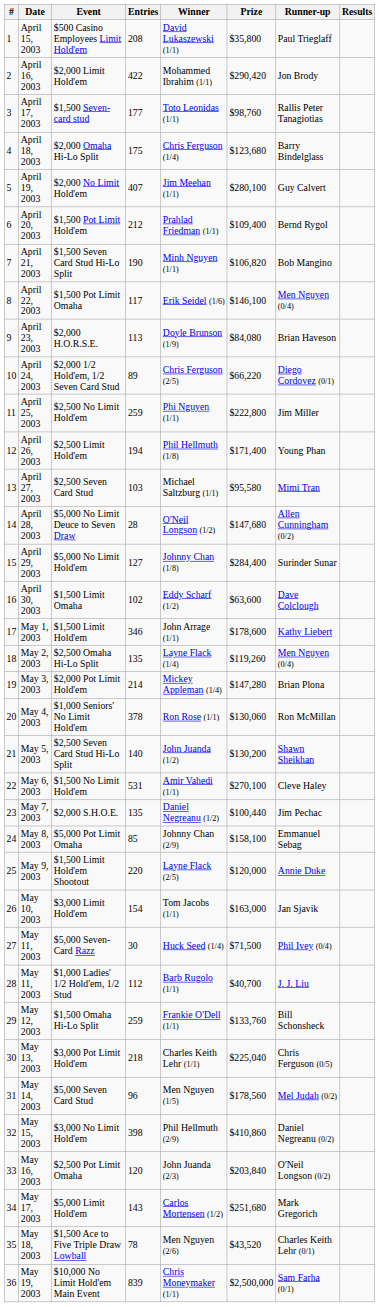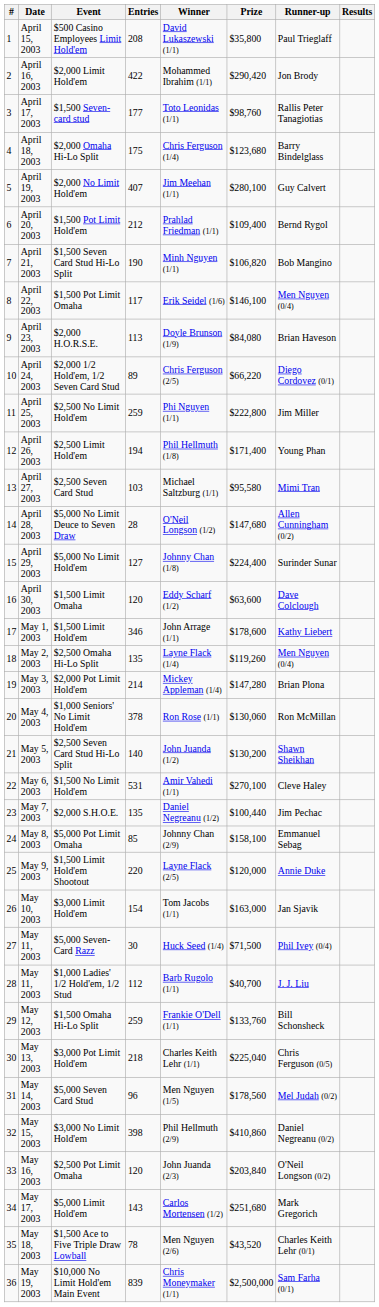 <table class="wikitable sortable">
 <tr>
 <th>#</th>
 <th>Date</th>
 <th bgcolor="#FFEBAD">Event</th>
 <th>Entries</th>
 <th bgcolor="#FFEBAD">Winner</th>
 <th bgcolor="#FFEBAD">Prize</th>
 <th bgcolor="#FFEBAD">Runner-up</th>
 <th>Results</th>
 </tr>
 <tr>
 <td>1</td>
 <td>April 15, 2003</td>
 <td>$500 Casino Employees <a href='#'>Limit</a> <a href='#'>Hold'em</a></td>
 <td>208</td>
 <td><a href='#'>David Lukaszewski</a> <small>(1/1)</small></td>
 <td>$35,800</td>
 <td>Paul Trieglaff</td>
 <td></td>
 </tr>
 <tr>
 <td>2</td>
 <td>April 16, 2003</td>
 <td>$2,000 Limit Hold'em</td>
 <td>422</td>
 <td>Mohammed Ibrahim <small>(1/1)</small></td>
 <td>$290,420</td>
 <td>Jon Brody</td>
 <td></td>
 </tr>
 <tr>
 <td>3</td>
 <td>April 17, 2003</td>
 <td>$1,500 <a href='#'>Seven-card stud</a></td>
 <td>177</td>
 <td><a href='#'>Toto Leonidas</a> <small>(1/1)</small></td>
 <td>$98,760</td>
 <td>Rallis Peter Tanagiotias</td>
 <td></td>
 </tr>
 <tr>
 <td>4</td>
 <td>April 18, 2003</td>
 <td>$2,000 <a href='#'>Omaha</a> Hi-Lo Split</td>
 <td>175</td>
 <td><a href='#'>Chris Ferguson</a> <small>(1/4)</small></td>
 <td>$123,680</td>
 <td>Barry Bindelglass</td>
 <td></td>
 </tr>
 <tr>
 <td>5</td>
 <td>April 19, 2003</td>
 <td>$2,000 <a href='#'>No Limit</a> Hold'em</td>
 <td>407</td>
 <td><a href='#'>Jim Meehan</a> <small>(1/1)</small></td>
 <td>$280,100</td>
 <td>Guy Calvert</td>
 <td></td>
 </tr>
 <tr>
 <td>6</td>
 <td>April 20, 2003</td>
 <td>$1,500 <a href='#'>Pot Limit</a> Hold'em</td>
 <td>212</td>
 <td><a href='#'>Prahlad Friedman</a> <small>(1/1)</small></td>
 <td>$109,400</td>
 <td>Bernd Rygol</td>
 <td></td>
 </tr>
 <tr>
 <td>7</td>
 <td>April 21, 2003</td>
 <td>$1,500 Seven Card Stud Hi-Lo Split</td>
 <td>190</td>
 <td><a href='#'>Minh Nguyen</a> <small>(1/1)</small></td>
 <td>$106,820</td>
 <td>Bob Mangino</td>
 <td></td>
 </tr>
 <tr>
 <td>8</td>
 <td>April 22, 2003</td>
 <td>$1,500 Pot Limit Omaha</td>
 <td>117</td>
 <td><a href='#'>Erik Seidel</a> <small>(1/6)</small></td>
 <td>$146,100</td>
 <td><a href='#'>Men Nguyen</a> <small>(0/4)</small></td>
 <td></td>
 </tr>
 <tr>
 <td>9</td>
 <td>April 23, 2003</td>
 <td>$2,000 H.O.R.S.E.</td>
 <td>113</td>
 <td><a href='#'>Doyle Brunson</a> <small>(1/9)</small></td>
 <td>$84,080</td>
 <td>Brian Haveson</td>
 <td></td>
 </tr>
 <tr>
 <td>10</td>
 <td>April 24, 2003</td>
 <td>$2,000 1/2 Hold'em, 1/2 Seven Card Stud</td>
 <td>89</td>
 <td><a href='#'>Chris Ferguson</a> <small>(2/5)</small></td>
 <td>$66,220</td>
 <td><a href='#'>Diego Cordovez</a> <small>(0/1)</small></td>
 <td></td>
 </tr>
 <tr>
 <td>11</td>
 <td>April 25, 2003</td>
 <td>$2,500 No Limit Hold'em</td>
 <td>259</td>
 <td><a href='#'>Phi Nguyen</a> <small>(1/1)</small></td>
 <td>$222,800</td>
 <td>Jim Miller</td>
 <td></td>
 </tr>
 <tr>
 <td>12</td>
 <td>April 26, 2003</td>
 <td>$2,500 Limit Hold'em</td>
 <td>194</td>
 <td><a href='#'>Phil Hellmuth</a> <small>(1/8)</small></td>
 <td>$171,400</td>
 <td>Young Phan</td>
 <td></td>
 </tr>
 <tr>
 <td>13</td>
 <td>April 27, 2003</td>
 <td>$2,500 Seven Card Stud</td>
 <td>103</td>
 <td>Michael Saltzburg <small>(1/1)</small></td>
 <td>$95,580</td>
 <td><a href='#'>Mimi Tran</a></td>
 <td></td>
 </tr>
 <tr>
 <td>14</td>
 <td>April 28, 2003</td>
 <td>$5,000 No Limit Deuce to Seven <a href='#'>Draw</a></td>
 <td>28</td>
 <td><a href='#'>O'Neil Longson</a> <small>(1/2)</small></td>
 <td>$147,680</td>
 <td><a href='#'>Allen Cunningham</a> <small>(0/2)</small></td>
 <td></td>
 </tr>
 <tr>
 <td>15</td>
 <td>April 29, 2003</td>
 <td>$5,000 No Limit Hold'em</td>
 <td>127</td>
 <td><a href='#'>Johnny Chan</a> <small>(1/8)</small></td>
-<td>$284,400</td>
+<td>$224,400</td>
 <td>Surinder Sunar</td>
 <td></td>
 </tr>
 <tr>
 <td>16</td>
 <td>April 30, 2003</td>
 <td>$1,500 Limit Omaha</td>
-<td>102</td>
+<td>120</td>
 <td><a href='#'>Eddy Scharf</a> <small>(1/2)</small></td>
 <td>$63,600</td>
 <td><a href='#'>Dave Colclough</a></td>
 <td></td>
 </tr>
 <tr>
 <td>17</td>
 <td>May 1, 2003</td>
 <td>$1,500 Limit Hold'em</td>
 <td>346</td>
 <td>John Arrage <small>(1/1)</small></td>
 <td>$178,600</td>
 <td><a href='#'>Kathy Liebert</a></td>
 <td></td>
 </tr>
 <tr>
 <td>18</td>
 <td>May 2, 2003</td>
 <td>$2,500 Omaha Hi-Lo Split</td>
 <td>135</td>
 <td><a href='#'>Layne Flack</a> <small>(1/4)</small></td>
 <td>$119,260</td>
 <td><a href='#'>Men Nguyen</a> <small>(0/4)</small></td>
 <td></td>
 </tr>
 <tr>
 <td>19</td>
 <td>May 3, 2003</td>
 <td>$2,000 Pot Limit Hold'em</td>
 <td>214</td>
 <td><a href='#'>Mickey Appleman</a> <small>(1/4)</small></td>
 <td>$147,280</td>
 <td>Brian Plona</td>
 <td></td>
 </tr>
 <tr>
 <td>20</td>
 <td>May 4, 2003</td>
 <td>$1,000 Seniors' No Limit Hold'em</td>
 <td>378</td>
 <td><a href='#'>Ron Rose</a> <small>(1/1)</small></td>
 <td>$130,060</td>
 <td>Ron McMillan</td>
 <td></td>
 </tr>
 <tr>
 <td>21</td>
 <td>May 5, 2003</td>
 <td>$2,500 Seven Card Stud Hi-Lo Split</td>
 <td>140</td>
 <td><a href='#'>John Juanda</a> <small>(1/2)</small></td>
 <td>$130,200</td>
 <td><a href='#'>Shawn Sheikhan</a></td>
 <td></td>
 </tr>
 <tr>
 <td>22</td>
 <td>May 6, 2003</td>
 <td>$1,500 No Limit Hold'em</td>
 <td>531</td>
 <td><a href='#'>Amir Vahedi</a> <small>(1/1)</small></td>
 <td>$270,100</td>
 <td>Cleve Haley</td>
 <td></td>
 </tr>
 <tr>
 <td>23</td>
 <td>May 7, 2003</td>
 <td>$2,000 S.H.O.E.</td>
 <td>135</td>
 <td><a href='#'>Daniel Negreanu</a> <small>(1/2)</small></td>
 <td>$100,440</td>
 <td>Jim Pechac</td>
 <td></td>
 </tr>
 <tr>
 <td>24</td>
 <td>May 8, 2003</td>
 <td>$5,000 Pot Limit Omaha</td>
 <td>85</td>
 <td>Johnny Chan <small>(2/9)</small></td>
 <td>$158,100</td>
 <td>Emmanuel Sebag</td>
 <td></td>
 </tr>
 <tr>
 <td>25</td>
 <td>May 9, 2003</td>
 <td>$1,500 Limit Hold'em Shootout</td>
 <td>220</td>
 <td><a href='#'>Layne Flack</a> <small>(2/5)</small></td>
 <td>$120,000</td>
 <td><a href='#'>Annie Duke</a></td>
 <td></td>
 </tr>
 <tr>
 <td>26</td>
 <td>May 10, 2003</td>
 <td>$3,000 Limit Hold'em</td>
 <td>154</td>
 <td>Tom Jacobs <small>(1/1)</small></td>
 <td>$163,000</td>
 <td>Jan Sjavik</td>
 <td></td>
 </tr>
 <tr>
 <td>27</td>
 <td>May 11, 2003</td>
 <td>$5,000 Seven-Card <a href='#'>Razz</a></td>
 <td>30</td>
 <td><a href='#'>Huck Seed</a> <small>(1/4)</small></td>
 <td>$71,500</td>
 <td><a href='#'>Phil Ivey</a> <small>(0/4)</small></td>
 <td></td>
 </tr>
 <tr>
 <td>28</td>
 <td>May 11, 2003</td>
 <td>$1,000 Ladies' 1/2 Hold'em, 1/2 Stud</td>
 <td>112</td>
 <td><a href='#'>Barb Rugolo</a> <small>(1/1)</small></td>
 <td>$40,700</td>
 <td><a href='#'>J. J. Liu</a></td>
 <td></td>
 </tr>
 <tr>
 <td>29</td>
 <td>May 12, 2003</td>
 <td>$1,500 Omaha Hi-Lo Split</td>
 <td>259</td>
 <td><a href='#'>Frankie O'Dell</a> <small>(1/1)</small></td>
 <td>$133,760</td>
 <td>Bill Schonsheck</td>
 <td></td>
 </tr>
 <tr>
 <td>30</td>
 <td>May 13, 2003</td>
 <td>$3,000 Pot Limit Hold'em</td>
 <td>218</td>
 <td>Charles Keith Lehr <small>(1/1)</small></td>
 <td>$225,040</td>
 <td>Chris Ferguson <small>(0/5)</small></td>
 <td></td>
 </tr>
 <tr>
 <td>31</td>
 <td>May 14, 2003</td>
 <td>$5,000 Seven Card Stud</td>
 <td>96</td>
 <td>Men Nguyen <small>(1/5)</small></td>
 <td>$178,560</td>
 <td><a href='#'>Mel Judah</a> <small>(0/2)</small></td>
 <td></td>
 </tr>
 <tr>
 <td>32</td>
 <td>May 15, 2003</td>
 <td>$3,000 No Limit Hold'em</td>
 <td>398</td>
 <td>Phil Hellmuth <small>(2/9)</small></td>
 <td>$410,860</td>
 <td>Daniel Negreanu <small>(0/2)</small></td>
 <td></td>
 </tr>
 <tr>
 <td>33</td>
 <td>May 16, 2003</td>
 <td>$2,500 Pot Limit Omaha</td>
 <td>120</td>
 <td>John Juanda <small>(2/3)</small></td>
 <td>$203,840</td>
 <td>O'Neil Longson <small>(0/2)</small></td>
 <td></td>
 </tr>
 <tr>
 <td>34</td>
 <td>May 17, 2003</td>
 <td>$5,000 Limit Hold'em</td>
 <td>143</td>
 <td><a href='#'>Carlos Mortensen</a> <small>(1/2)</small></td>
 <td>$251,680</td>
 <td>Mark Gregorich</td>
 <td></td>
 </tr>
 <tr>
 <td>35</td>
 <td>May 18, 2003</td>
 <td>$1,500 Ace to Five Triple Draw <a href='#'>Lowball</a></td>
 <td>78</td>
 <td>Men Nguyen <small>(2/6)</small></td>
 <td>$43,520</td>
 <td>Charles Keith Lehr <small>(0/1)</small></td>
 <td></td>
 </tr>
 <tr>
 <td>36</td>
 <td>May 19, 2003</td>
 <td>$10,000 No Limit Hold'em Main Event</td>
 <td>839</td>
 <td><a href='#'>Chris Moneymaker</a> <small>(1/1)</small></td>
 <td>$2,500,000</td>
 <td><a href='#'>Sam Farha</a> <small>(0/1)</small></td>
 <td></td>
 </tr>
 </table>
